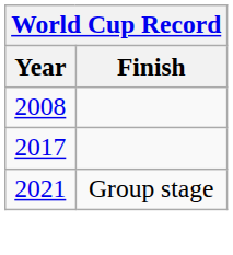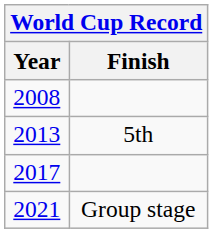 <table class="wikitable" style="text-align: center;">
 <tr>
 <th colspan=2><a href='#'>World Cup Record</a></th>
 </tr>
 <tr>
 <th>Year</th>
 <th>Finish</th>
 </tr>
 <tr>
 <td> <a href='#'>2008</a></td>
 <td></td>
 </tr>
 <tr>
+<td> <a href='#'>2013</a></td>
+<td>5th</td>
+</tr>
+<tr>
 <td> <a href='#'>2017</a></td>
 <td></td>
 </tr>
 <tr>
 <td> <a href='#'>2021</a></td>
 <td>Group stage</td>
 </tr>
 </table>
